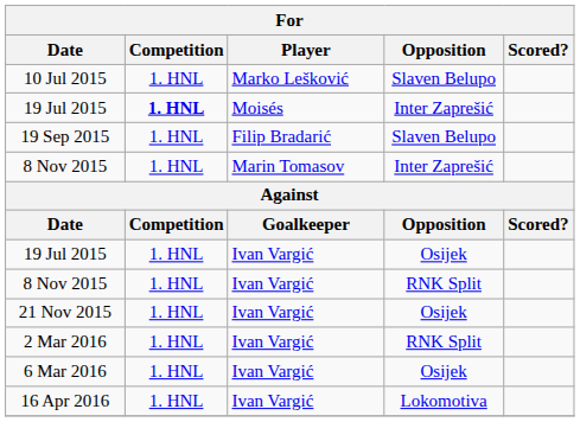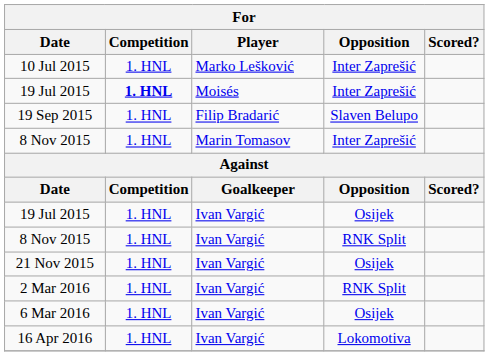 <table class="wikitable" style="text-align:center; font-size:90%; ">
 <tr>
 <th colspan=5>For</th>
 </tr>
 <tr>
 <th width=90>Date</th>
 <th width=70>Competition</th>
 <th width=120>Player</th>
 <th width=90>Opposition</th>
 <th width=50>Scored?</th>
 </tr>
 <tr>
 <td>10 Jul 2015</td>
 <td><a href='#'>1. HNL</a></td>
 <td style="text-align:left;"> <a href='#'>Marko Lešković</a></td>
-<td><a href='#'>Slaven Belupo</a></td>
+<td><a href='#'>Inter Zaprešić</a></td>
 <td></td>
 </tr>
 <tr>
 <td>19 Jul 2015</td>
 <td><strong><a href='#'>1. HNL</a></strong></td>
 <td style="text-align:left;"> <a href='#'>Moisés</a></td>
 <td><a href='#'>Inter Zaprešić</a></td>
 <td></td>
 </tr>
 <tr>
 <td>19 Sep 2015</td>
 <td><a href='#'>1. HNL</a></td>
 <td style="text-align:left;"> <a href='#'>Filip Bradarić</a></td>
 <td><a href='#'>Slaven Belupo</a></td>
 <td></td>
 </tr>
 <tr>
 <td>8 Nov 2015</td>
 <td><a href='#'>1. HNL</a></td>
 <td style="text-align:left;"> <a href='#'>Marin Tomasov</a></td>
 <td><a href='#'>Inter Zaprešić</a></td>
 <td></td>
 </tr>
 <tr>
 <th colspan=5>Against</th>
 </tr>
 <tr>
 <th width=90>Date</th>
 <th width=70>Competition</th>
 <th width=120>Goalkeeper</th>
 <th width=90>Opposition</th>
 <th width=50>Scored?</th>
 </tr>
 <tr>
 <td>19 Jul 2015</td>
 <td><a href='#'>1. HNL</a></td>
 <td style="text-align:left;"> <a href='#'>Ivan Vargić</a></td>
 <td><a href='#'>Osijek</a></td>
 <td></td>
 </tr>
 <tr>
 <td>8 Nov 2015</td>
 <td><a href='#'>1. HNL</a></td>
 <td style="text-align:left;"> <a href='#'>Ivan Vargić</a></td>
 <td><a href='#'>RNK Split</a></td>
 <td></td>
 </tr>
 <tr>
 <td>21 Nov 2015</td>
 <td><a href='#'>1. HNL</a></td>
 <td style="text-align:left;"> <a href='#'>Ivan Vargić</a></td>
 <td><a href='#'>Osijek</a></td>
 <td></td>
 </tr>
 <tr>
 <td>2 Mar 2016</td>
 <td><a href='#'>1. HNL</a></td>
 <td style="text-align:left;"> <a href='#'>Ivan Vargić</a></td>
 <td><a href='#'>RNK Split</a></td>
 <td></td>
 </tr>
 <tr>
 <td>6 Mar 2016</td>
 <td><a href='#'>1. HNL</a></td>
 <td style="text-align:left;"> <a href='#'>Ivan Vargić</a></td>
 <td><a href='#'>Osijek</a></td>
 <td></td>
 </tr>
 <tr>
 <td>16 Apr 2016</td>
 <td><a href='#'>1. HNL</a></td>
 <td style="text-align:left;"> <a href='#'>Ivan Vargić</a></td>
 <td><a href='#'>Lokomotiva</a></td>
 <td></td>
 </tr>
 <tr>
 </tr>
 </table>
